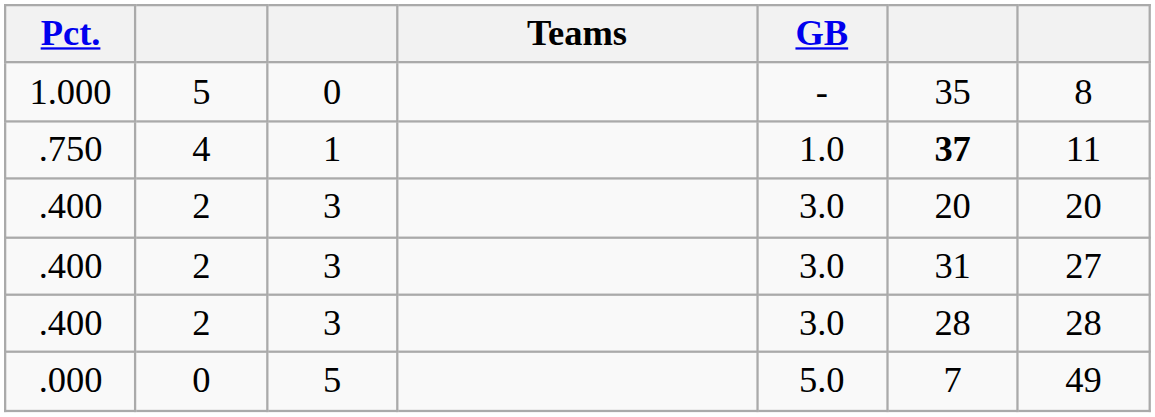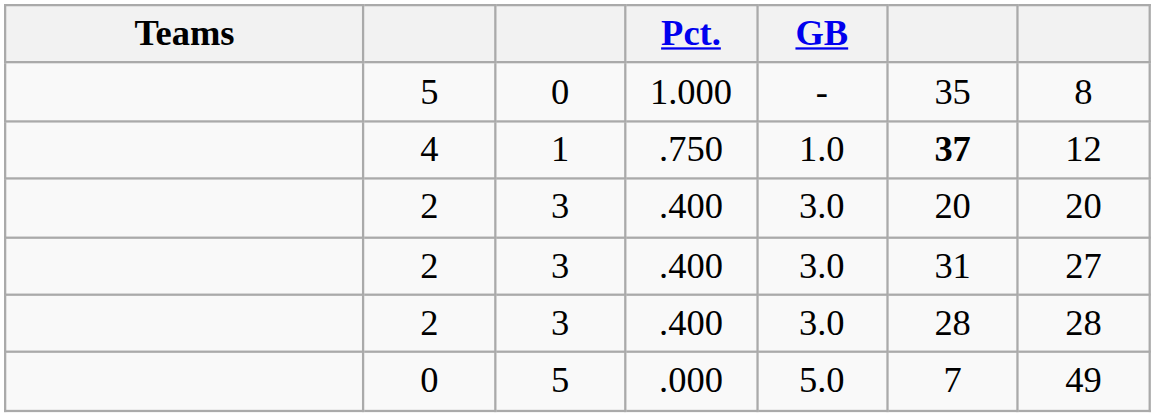 <table class="wikitable" style="text-align:center;">
 <tr>
-<th width=50px><a href='#'>Pct.</a></th>
+<th width=150px>Teams</th>
 <th width=50px></th>
 <th width=50px></th>
-<th width=150px>Teams</th>
+<th width=50px><a href='#'>Pct.</a></th>
 <th width=50px><a href='#'>GB</a></th>
 <th width=50px></th>
 <th width=50px></th>
 </tr>
 <tr style="background-color:">
-<td>1.000</td>
+<td align=left></td>
 <td>5</td>
 <td>0</td>
-<td align=left></td>
+<td>1.000</td>
 <td>-</td>
 <td>35</td>
 <td>8</td>
 </tr>
 <tr style="background-color:">
-<td>.750</td>
+<td align=left></td>
 <td>4</td>
 <td>1</td>
-<td align=left></td>
+<td>.750</td>
 <td>1.0</td>
 <td><strong>37</strong></td>
-<td>11</td>
+<td>12</td>
 </tr>
 <tr style="background-color:">
-<td>.400</td>
+<td align=left></td>
 <td>2</td>
 <td>3</td>
-<td align=left></td>
+<td>.400</td>
 <td>3.0</td>
 <td>20</td>
 <td>20</td>
 </tr>
 <tr style="background-color:">
-<td>.400</td>
+<td align=left></td>
 <td>2</td>
 <td>3</td>
-<td align=left></td>
+<td>.400</td>
 <td>3.0</td>
 <td>31</td>
 <td>27</td>
 </tr>
 <tr style="background-color:">
-<td>.400</td>
+<td align=left></td>
 <td>2</td>
 <td>3</td>
-<td align=left></td>
+<td>.400</td>
 <td>3.0</td>
 <td>28</td>
 <td>28</td>
 </tr>
 <tr style="background-color:">
-<td>.000</td>
+<td align=left></td>
 <td>0</td>
 <td>5</td>
-<td align=left></td>
+<td>.000</td>
 <td>5.0</td>
 <td>7</td>
 <td>49</td>
 </tr>
 </table>
